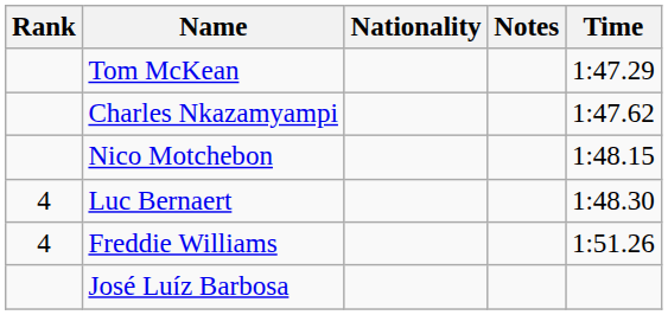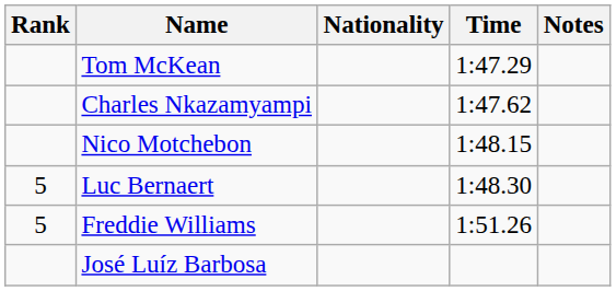 <table class="wikitable sortable" style="text-align:center">
 <tr>
 <th>Rank</th>
 <th>Name</th>
 <th>Nationality</th>
+<th>Time</th>
 <th>Notes</th>
-<th>Time</th>
 </tr>
 <tr>
 <td></td>
 <td align="left"><a href='#'>Tom McKean</a></td>
 <td align=left></td>
+<td>1:47.29</td>
 <td></td>
-<td>1:47.29</td>
 </tr>
 <tr>
 <td></td>
 <td align="left"><a href='#'>Charles Nkazamyampi</a></td>
 <td align=left></td>
+<td>1:47.62</td>
 <td></td>
-<td>1:47.62</td>
 </tr>
 <tr>
 <td></td>
 <td align="left"><a href='#'>Nico Motchebon</a></td>
 <td align=left></td>
+<td>1:48.15</td>
 <td></td>
-<td>1:48.15</td>
 </tr>
 <tr>
-<td>4</td>
+<td>5</td>
 <td align="left"><a href='#'>Luc Bernaert</a></td>
 <td align=left></td>
+<td>1:48.30</td>
 <td></td>
-<td>1:48.30</td>
 </tr>
 <tr>
-<td>4</td>
+<td>5</td>
 <td align="left"><a href='#'>Freddie Williams</a></td>
 <td align=left></td>
+<td>1:51.26</td>
 <td></td>
-<td>1:51.26</td>
 </tr>
 <tr>
 <td></td>
 <td align="left"><a href='#'>José Luíz Barbosa</a></td>
 <td align=left></td>
 <td></td>
 <td></td>
 </tr>
 </table>
